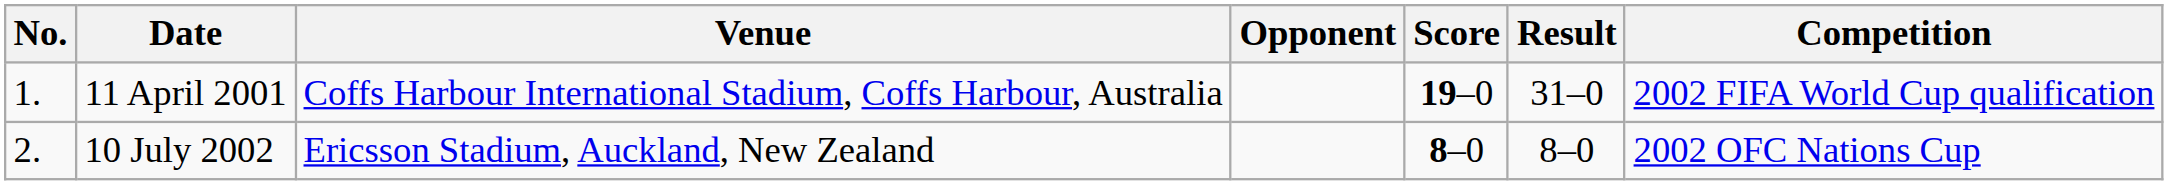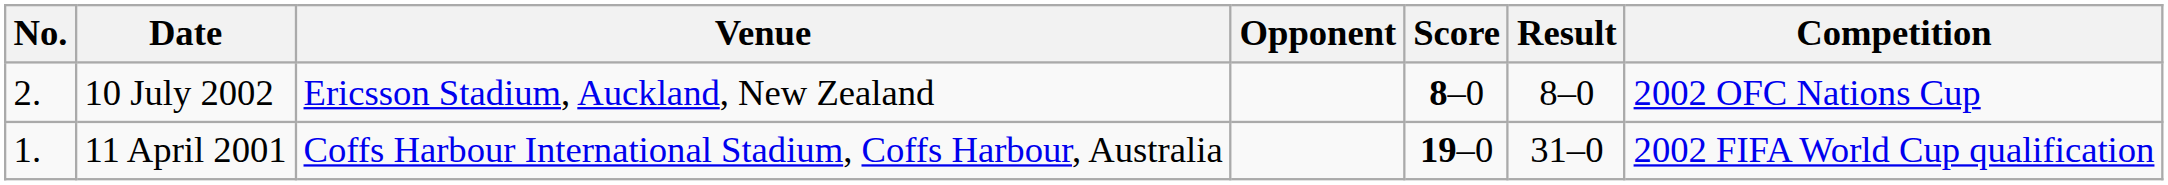 <table class="wikitable">
 <tr>
 <th>No.</th>
 <th>Date</th>
 <th>Venue</th>
 <th>Opponent</th>
 <th>Score</th>
 <th>Result</th>
 <th>Competition</th>
 </tr>
 <tr>
+<td>2.</td>
+<td>10 July 2002</td>
+<td><a href='#'>Ericsson Stadium</a>, <a href='#'>Auckland</a>, New Zealand</td>
+<td></td>
+<td align=center><strong>8</strong>–0</td>
+<td align=center>8–0</td>
+<td><a href='#'>2002 OFC Nations Cup</a></td>
+</tr>
+<tr>
 <td>1.</td>
 <td>11 April 2001</td>
 <td><a href='#'>Coffs Harbour International Stadium</a>, <a href='#'>Coffs Harbour</a>, Australia</td>
 <td></td>
 <td align=center><strong>19</strong>–0</td>
 <td align=center>31–0</td>
 <td><a href='#'>2002 FIFA World Cup qualification</a></td>
 </tr>
-<tr>
-<td>2.</td>
-<td>10 July 2002</td>
-<td><a href='#'>Ericsson Stadium</a>, <a href='#'>Auckland</a>, New Zealand</td>
-<td></td>
-<td align=center><strong>8</strong>–0</td>
-<td align=center>8–0</td>
-<td><a href='#'>2002 OFC Nations Cup</a></td>
-</tr>
 </table>
